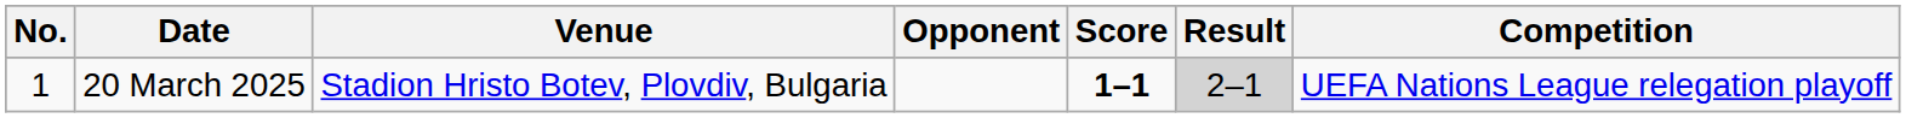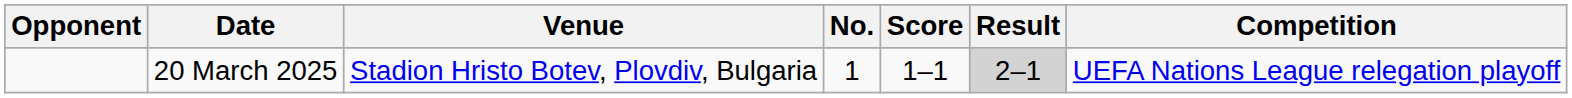 <table class="wikitable sortable">
 <tr>
-<th scope="col">No.</th>
+<th scope="col">Opponent</th>
 <th scope="col">Date</th>
 <th scope="col">Venue</th>
-<th scope="col">Opponent</th>
+<th scope="col">No.</th>
 <th scope="col">Score</th>
 <th scope="col">Result</th>
 <th scope="col">Competition</th>
 </tr>
 <tr>
-<td align="center">1</td>
+<td></td>
 <td>20 March 2025</td>
 <td><a href='#'>Stadion Hristo Botev</a>, <a href='#'>Plovdiv</a>, Bulgaria</td>
-<td></td>
-<td align="center"><strong>1–1</strong></td>
+<td align="center">1</td>
+<td align="center">1–1</td>
 <td style="background: lightgrey; text-align:center">2–1</td>
 <td><a href='#'>UEFA Nations League relegation playoff</a></td>
 </tr>
 </table>
